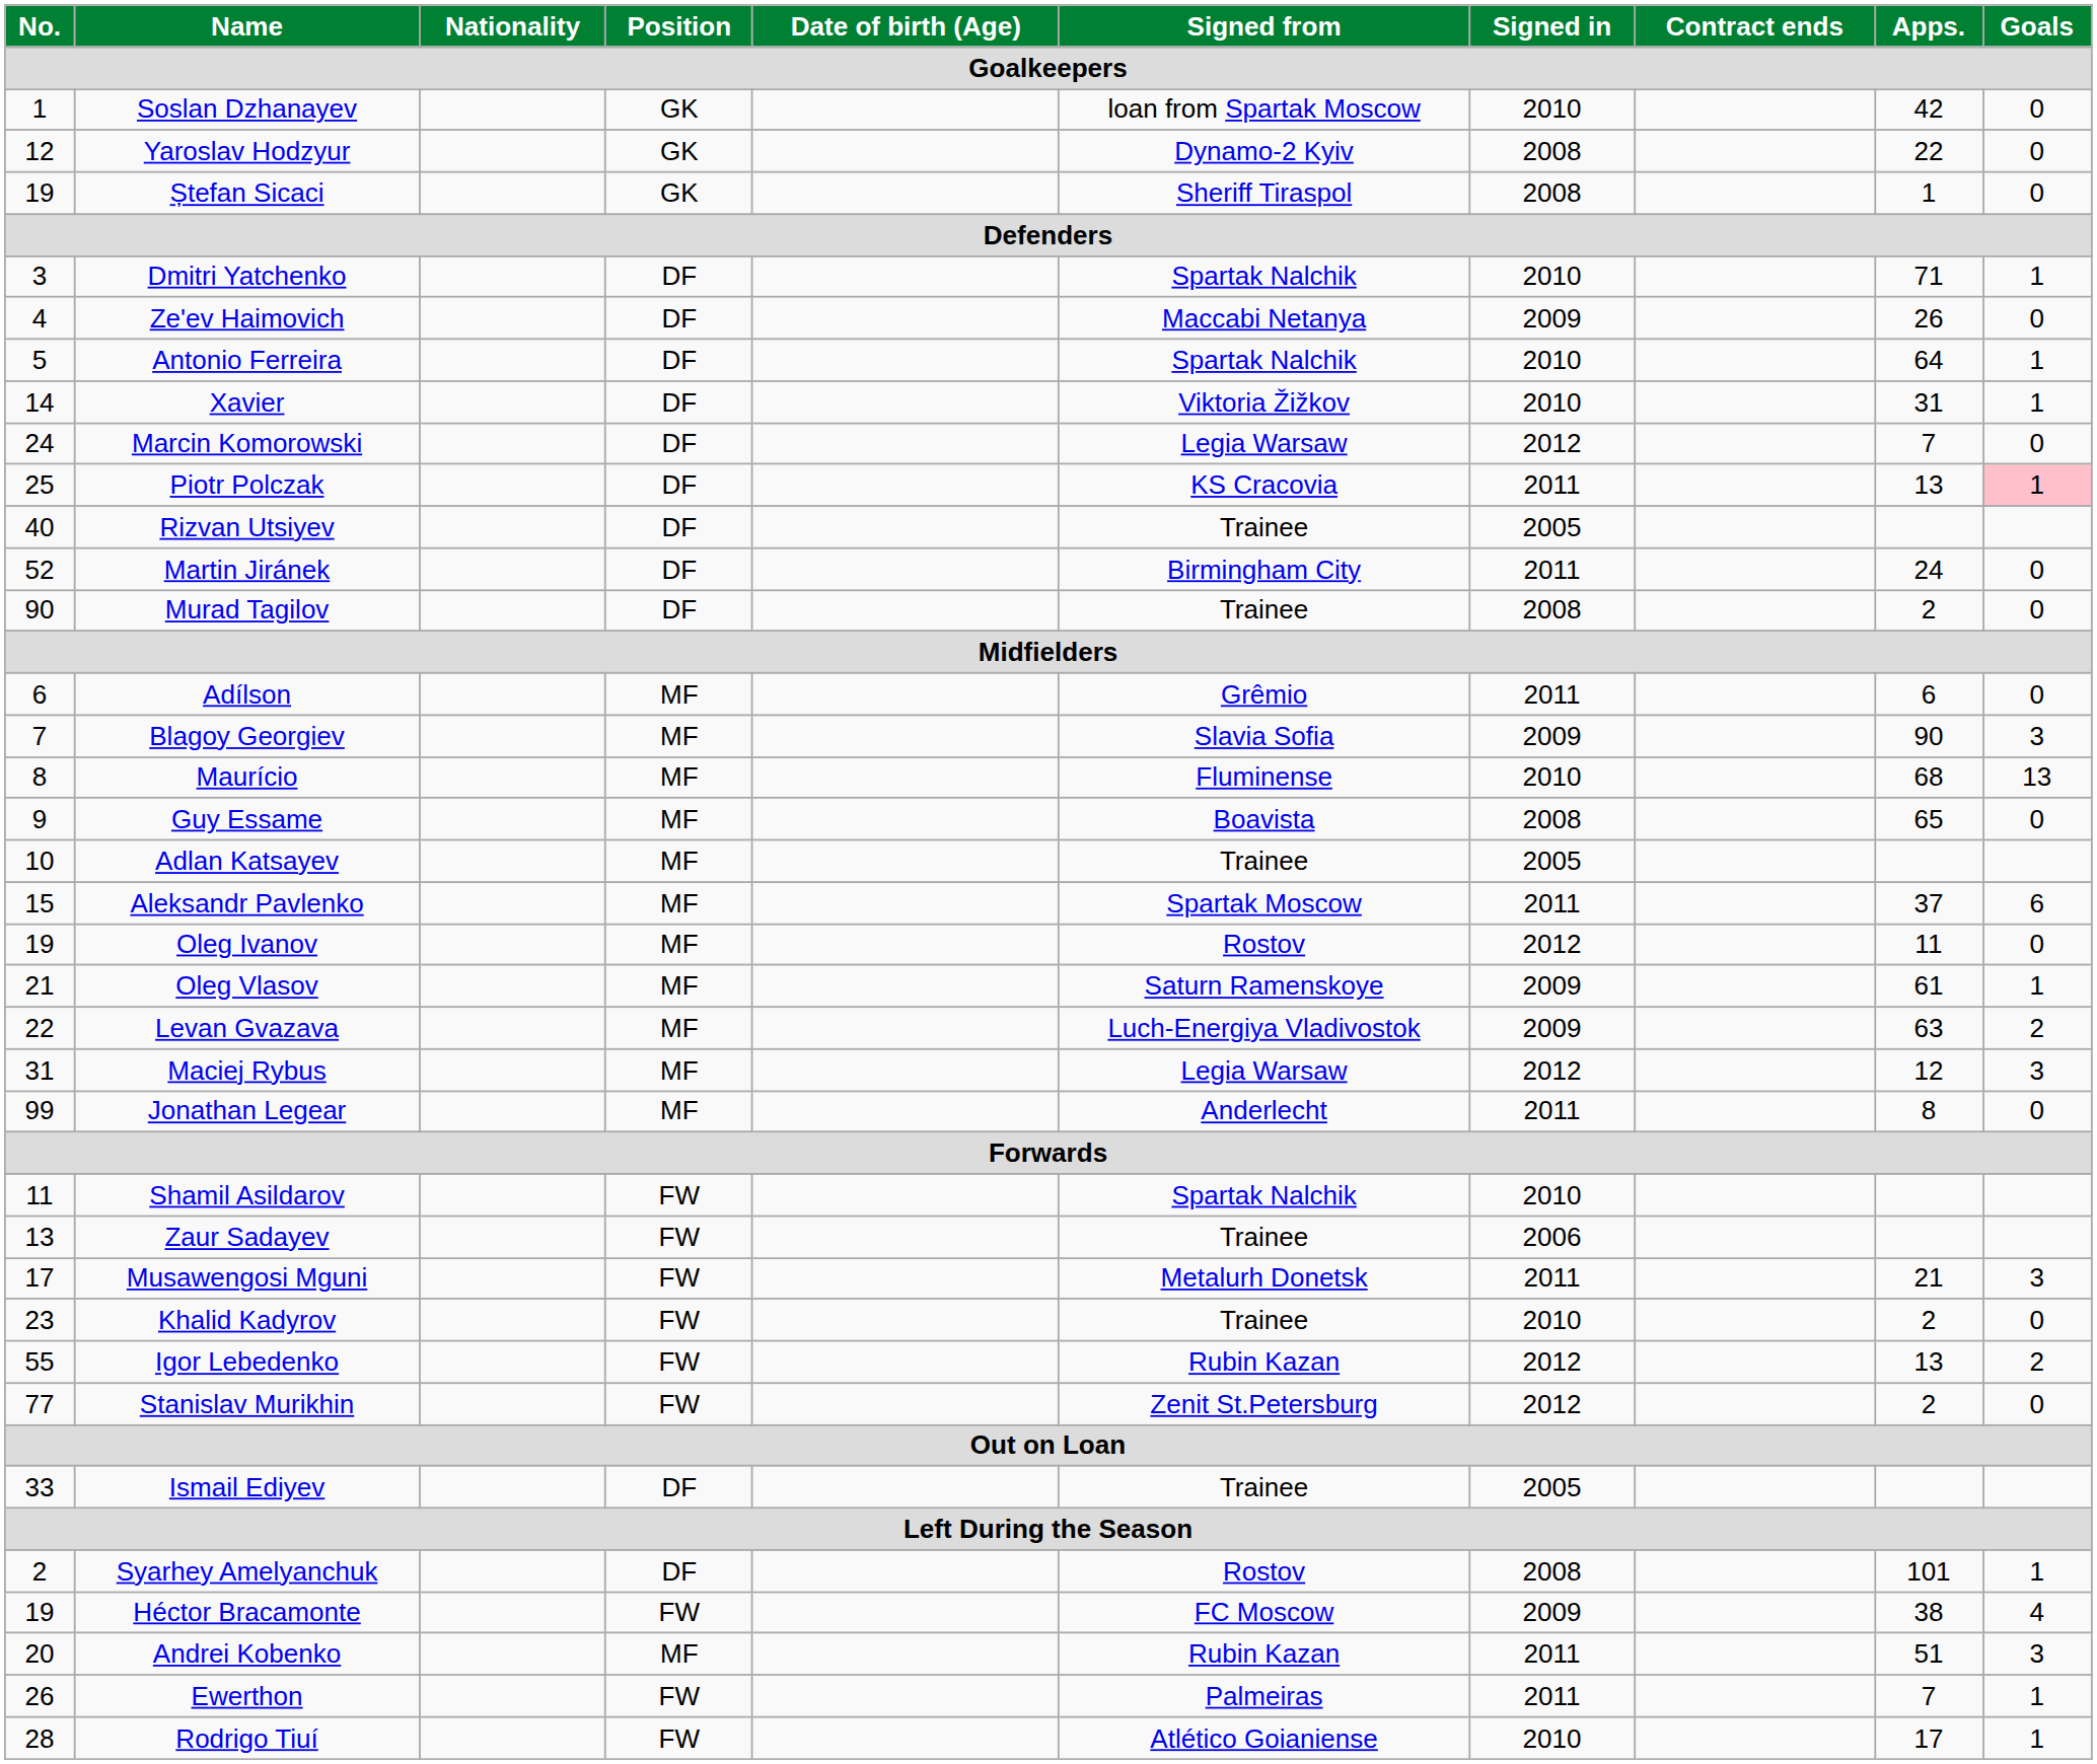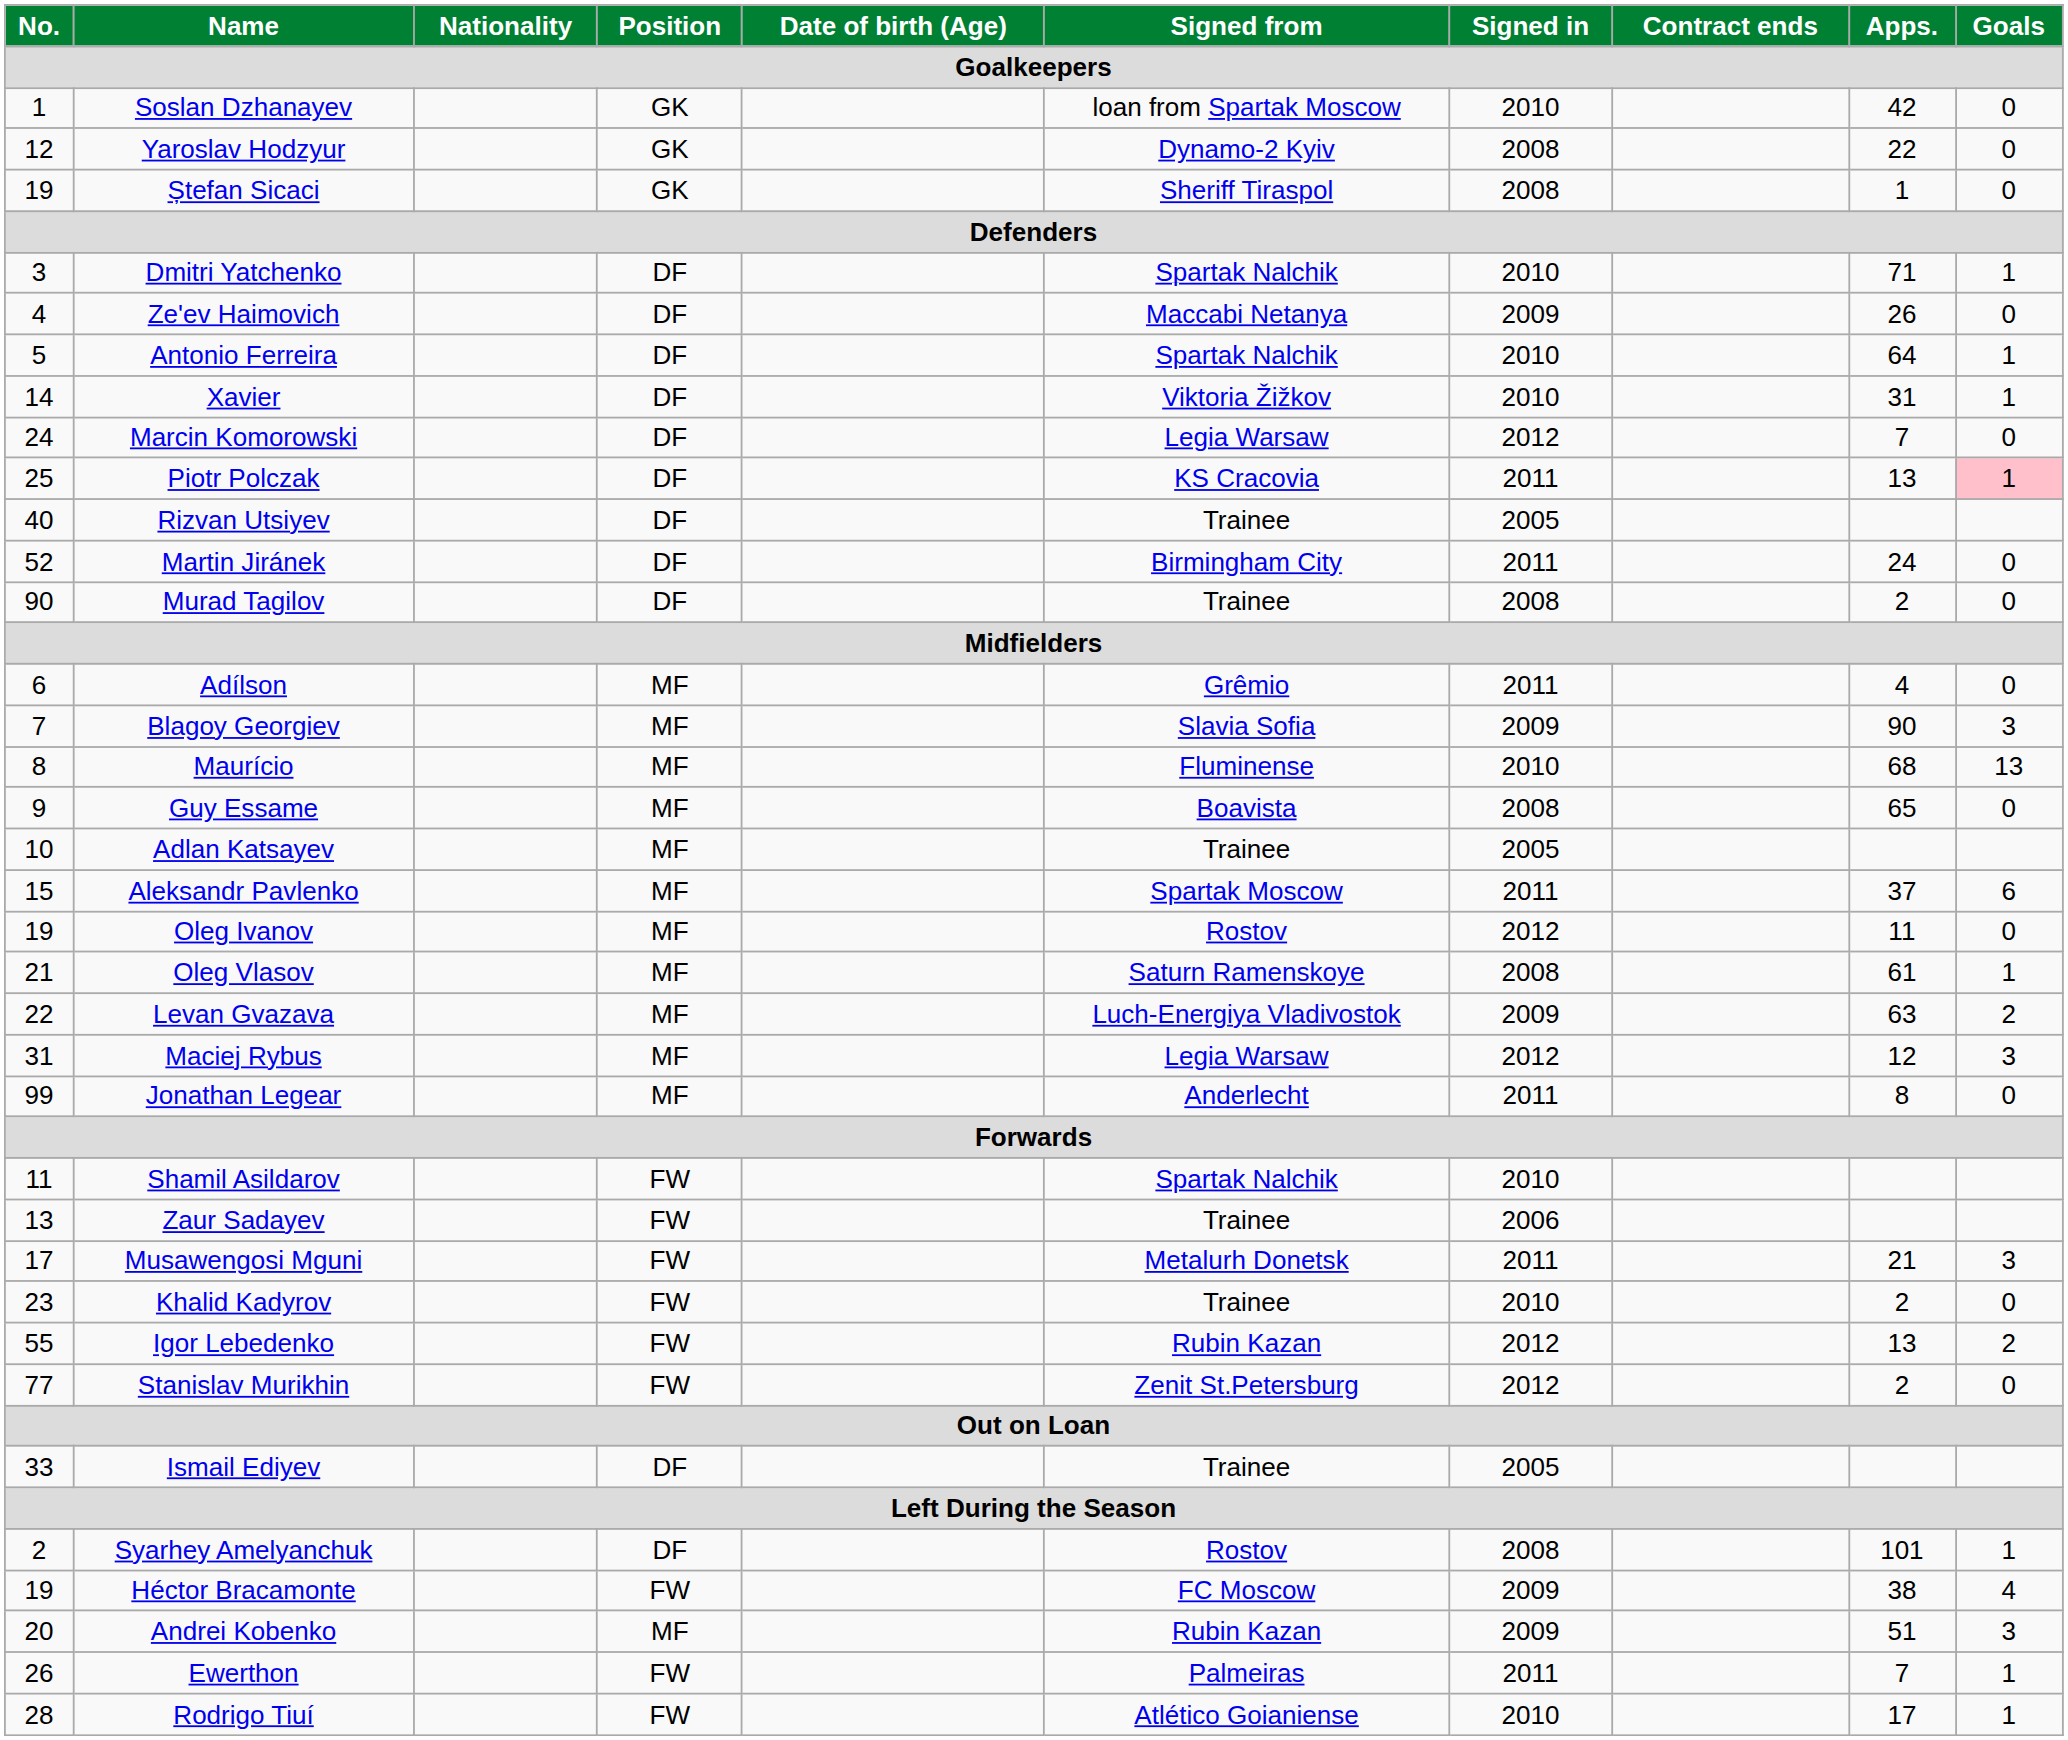 <table class="wikitable"  style="text-align:center; font-size:90%; width:90%;">
 <tr>
 <th style="background:#008033; color:white; text-align:center;">No.</th>
 <th style="background:#008033; color:white; text-align:center;">Name</th>
 <th style="background:#008033; color:white; text-align:center;">Nationality</th>
 <th style="background:#008033; color:white; text-align:center;">Position</th>
 <th style="background:#008033; color:white; text-align:center;">Date of birth (Age)</th>
 <th style="background:#008033; color:white; text-align:center;">Signed from</th>
 <th style="background:#008033; color:white; text-align:center;">Signed in</th>
 <th style="background:#008033; color:white; text-align:center;">Contract ends</th>
 <th style="background:#008033; color:white; text-align:center;">Apps.</th>
 <th style="background:#008033; color:white; text-align:center;">Goals</th>
 </tr>
 <tr>
 <th colspan="11"  style="background:#dcdcdc; text-align:center;">Goalkeepers</th>
 </tr>
 <tr>
 <td>1</td>
 <td><a href='#'>Soslan Dzhanayev</a></td>
 <td></td>
 <td>GK</td>
 <td></td>
 <td>loan from <a href='#'>Spartak Moscow</a></td>
 <td>2010</td>
 <td></td>
 <td>42</td>
 <td>0</td>
 </tr>
 <tr>
 <td>12</td>
 <td><a href='#'>Yaroslav Hodzyur</a></td>
 <td></td>
 <td>GK</td>
 <td></td>
 <td><a href='#'>Dynamo-2 Kyiv</a></td>
 <td>2008</td>
 <td></td>
 <td>22</td>
 <td>0</td>
 </tr>
 <tr>
 <td>19</td>
 <td><a href='#'>Ștefan Sicaci</a></td>
 <td></td>
 <td>GK</td>
 <td></td>
 <td><a href='#'>Sheriff Tiraspol</a></td>
 <td>2008</td>
 <td></td>
 <td>1</td>
 <td>0</td>
 </tr>
 <tr>
 <th colspan="11"  style="background:#dcdcdc; text-align:center;">Defenders</th>
 </tr>
 <tr>
 <td>3</td>
 <td><a href='#'>Dmitri Yatchenko</a></td>
 <td></td>
 <td>DF</td>
 <td></td>
 <td><a href='#'>Spartak Nalchik</a></td>
 <td>2010</td>
 <td></td>
 <td>71</td>
 <td>1</td>
 </tr>
 <tr>
 <td>4</td>
 <td><a href='#'>Ze'ev Haimovich</a></td>
 <td></td>
 <td>DF</td>
 <td></td>
 <td><a href='#'>Maccabi Netanya</a></td>
 <td>2009</td>
 <td></td>
 <td>26</td>
 <td>0</td>
 </tr>
 <tr>
 <td>5</td>
 <td><a href='#'>Antonio Ferreira</a></td>
 <td></td>
 <td>DF</td>
 <td></td>
 <td><a href='#'>Spartak Nalchik</a></td>
 <td>2010</td>
 <td></td>
 <td>64</td>
 <td>1</td>
 </tr>
 <tr>
 <td>14</td>
 <td><a href='#'>Xavier</a></td>
 <td></td>
 <td>DF</td>
 <td></td>
 <td><a href='#'>Viktoria Žižkov</a></td>
 <td>2010</td>
 <td></td>
 <td>31</td>
 <td>1</td>
 </tr>
 <tr>
 <td>24</td>
 <td><a href='#'>Marcin Komorowski</a></td>
 <td></td>
 <td>DF</td>
 <td></td>
 <td><a href='#'>Legia Warsaw</a></td>
 <td>2012</td>
 <td></td>
 <td>7</td>
 <td>0</td>
 </tr>
 <tr>
 <td>25</td>
 <td><a href='#'>Piotr Polczak</a></td>
 <td></td>
 <td>DF</td>
 <td></td>
 <td><a href='#'>KS Cracovia</a></td>
 <td>2011</td>
 <td></td>
 <td>13</td>
 <td style="background: pink;">1</td>
 </tr>
 <tr>
 <td>40</td>
 <td><a href='#'>Rizvan Utsiyev</a></td>
 <td></td>
 <td>DF</td>
 <td></td>
 <td>Trainee</td>
 <td>2005</td>
 <td></td>
 <td></td>
 <td></td>
 </tr>
 <tr>
 <td>52</td>
 <td><a href='#'>Martin Jiránek</a></td>
 <td></td>
 <td>DF</td>
 <td></td>
 <td><a href='#'>Birmingham City</a></td>
 <td>2011</td>
 <td></td>
 <td>24</td>
 <td>0</td>
 </tr>
 <tr>
 <td>90</td>
 <td><a href='#'>Murad Tagilov</a></td>
 <td></td>
 <td>DF</td>
 <td></td>
 <td>Trainee</td>
 <td>2008</td>
 <td></td>
 <td>2</td>
 <td>0</td>
 </tr>
 <tr>
 <th colspan="11"  style="background:#dcdcdc; text-align:center;">Midfielders</th>
 </tr>
 <tr>
 <td>6</td>
 <td><a href='#'>Adílson</a></td>
 <td></td>
 <td>MF</td>
 <td></td>
 <td><a href='#'>Grêmio</a></td>
 <td>2011</td>
 <td></td>
-<td>6</td>
+<td>4</td>
 <td>0</td>
 </tr>
 <tr>
 <td>7</td>
 <td><a href='#'>Blagoy Georgiev</a></td>
 <td></td>
 <td>MF</td>
 <td></td>
 <td><a href='#'>Slavia Sofia</a></td>
 <td>2009</td>
 <td></td>
 <td>90</td>
 <td>3</td>
 </tr>
 <tr>
 <td>8</td>
 <td><a href='#'>Maurício</a></td>
 <td></td>
 <td>MF</td>
 <td></td>
 <td><a href='#'>Fluminense</a></td>
 <td>2010</td>
 <td></td>
 <td>68</td>
 <td>13</td>
 </tr>
 <tr>
 <td>9</td>
 <td><a href='#'>Guy Essame</a></td>
 <td></td>
 <td>MF</td>
 <td></td>
 <td><a href='#'>Boavista</a></td>
 <td>2008</td>
 <td></td>
 <td>65</td>
 <td>0</td>
 </tr>
 <tr>
 <td>10</td>
 <td><a href='#'>Adlan Katsayev</a></td>
 <td></td>
 <td>MF</td>
 <td></td>
 <td>Trainee</td>
 <td>2005</td>
 <td></td>
 <td></td>
 <td></td>
 </tr>
 <tr>
 <td>15</td>
 <td><a href='#'>Aleksandr Pavlenko</a></td>
 <td></td>
 <td>MF</td>
 <td></td>
 <td><a href='#'>Spartak Moscow</a></td>
 <td>2011</td>
 <td></td>
 <td>37</td>
 <td>6</td>
 </tr>
 <tr>
 <td>19</td>
 <td><a href='#'>Oleg Ivanov</a></td>
 <td></td>
 <td>MF</td>
 <td></td>
 <td><a href='#'>Rostov</a></td>
 <td>2012</td>
 <td></td>
 <td>11</td>
 <td>0</td>
 </tr>
 <tr>
 <td>21</td>
 <td><a href='#'>Oleg Vlasov</a></td>
 <td></td>
 <td>MF</td>
 <td></td>
 <td><a href='#'>Saturn Ramenskoye</a></td>
-<td>2009</td>
+<td>2008</td>
 <td></td>
 <td>61</td>
 <td>1</td>
 </tr>
 <tr>
 <td>22</td>
 <td><a href='#'>Levan Gvazava</a></td>
 <td></td>
 <td>MF</td>
 <td></td>
 <td><a href='#'>Luch-Energiya Vladivostok</a></td>
 <td>2009</td>
 <td></td>
 <td>63</td>
 <td>2</td>
 </tr>
 <tr>
 <td>31</td>
 <td><a href='#'>Maciej Rybus</a></td>
 <td></td>
 <td>MF</td>
 <td></td>
 <td><a href='#'>Legia Warsaw</a></td>
 <td>2012</td>
 <td></td>
 <td>12</td>
 <td>3</td>
 </tr>
 <tr>
 <td>99</td>
 <td><a href='#'>Jonathan Legear</a></td>
 <td></td>
 <td>MF</td>
 <td></td>
 <td><a href='#'>Anderlecht</a></td>
 <td>2011</td>
 <td></td>
 <td>8</td>
 <td>0</td>
 </tr>
 <tr>
 <th colspan="11"  style="background:#dcdcdc; text-align:center;">Forwards</th>
 </tr>
 <tr>
 <td>11</td>
 <td><a href='#'>Shamil Asildarov</a></td>
 <td></td>
 <td>FW</td>
 <td></td>
 <td><a href='#'>Spartak Nalchik</a></td>
 <td>2010</td>
 <td></td>
 <td></td>
 <td></td>
 </tr>
 <tr>
 <td>13</td>
 <td><a href='#'>Zaur Sadayev</a></td>
 <td></td>
 <td>FW</td>
 <td></td>
 <td>Trainee</td>
 <td>2006</td>
 <td></td>
 <td></td>
 <td></td>
 </tr>
 <tr>
 <td>17</td>
 <td><a href='#'>Musawengosi Mguni</a></td>
 <td></td>
 <td>FW</td>
 <td></td>
 <td><a href='#'>Metalurh Donetsk</a></td>
 <td>2011</td>
 <td></td>
 <td>21</td>
 <td>3</td>
 </tr>
 <tr>
 <td>23</td>
 <td><a href='#'>Khalid Kadyrov</a></td>
 <td></td>
 <td>FW</td>
 <td></td>
 <td>Trainee</td>
 <td>2010</td>
 <td></td>
 <td>2</td>
 <td>0</td>
 </tr>
 <tr>
 <td>55</td>
 <td><a href='#'>Igor Lebedenko</a></td>
 <td></td>
 <td>FW</td>
 <td></td>
 <td><a href='#'>Rubin Kazan</a></td>
 <td>2012</td>
 <td></td>
 <td>13</td>
 <td>2</td>
 </tr>
 <tr>
 <td>77</td>
 <td><a href='#'>Stanislav Murikhin</a></td>
 <td></td>
 <td>FW</td>
 <td></td>
 <td><a href='#'>Zenit St.Petersburg</a></td>
 <td>2012</td>
 <td></td>
 <td>2</td>
 <td>0</td>
 </tr>
 <tr>
 <th colspan="11"  style="background:#dcdcdc; text-align:center;">Out on Loan</th>
 </tr>
 <tr>
 <td>33</td>
 <td><a href='#'>Ismail Ediyev</a></td>
 <td></td>
 <td>DF</td>
 <td></td>
 <td>Trainee</td>
 <td>2005</td>
 <td></td>
 <td></td>
 <td></td>
 </tr>
 <tr>
 <th colspan="11"  style="background:#dcdcdc; text-align:center;">Left During the Season</th>
 </tr>
 <tr>
 <td>2</td>
 <td><a href='#'>Syarhey Amelyanchuk</a></td>
 <td></td>
 <td>DF</td>
 <td></td>
 <td><a href='#'>Rostov</a></td>
 <td>2008</td>
 <td></td>
 <td>101</td>
 <td>1</td>
 </tr>
 <tr>
 <td>19</td>
 <td><a href='#'>Héctor Bracamonte</a></td>
 <td></td>
 <td>FW</td>
 <td></td>
 <td><a href='#'>FC Moscow</a></td>
 <td>2009</td>
 <td></td>
 <td>38</td>
 <td>4</td>
 </tr>
 <tr>
 <td>20</td>
 <td><a href='#'>Andrei Kobenko</a></td>
 <td></td>
 <td>MF</td>
 <td></td>
 <td><a href='#'>Rubin Kazan</a></td>
-<td>2011</td>
+<td>2009</td>
 <td></td>
 <td>51</td>
 <td>3</td>
 </tr>
 <tr>
 <td>26</td>
 <td><a href='#'>Ewerthon</a></td>
 <td></td>
 <td>FW</td>
 <td></td>
 <td><a href='#'>Palmeiras</a></td>
 <td>2011</td>
 <td></td>
 <td>7</td>
 <td>1</td>
 </tr>
 <tr>
 <td>28</td>
 <td><a href='#'>Rodrigo Tiuí</a></td>
 <td></td>
 <td>FW</td>
 <td></td>
 <td><a href='#'>Atlético Goianiense</a></td>
 <td>2010</td>
 <td></td>
 <td>17</td>
 <td>1</td>
 </tr>
 </table>
